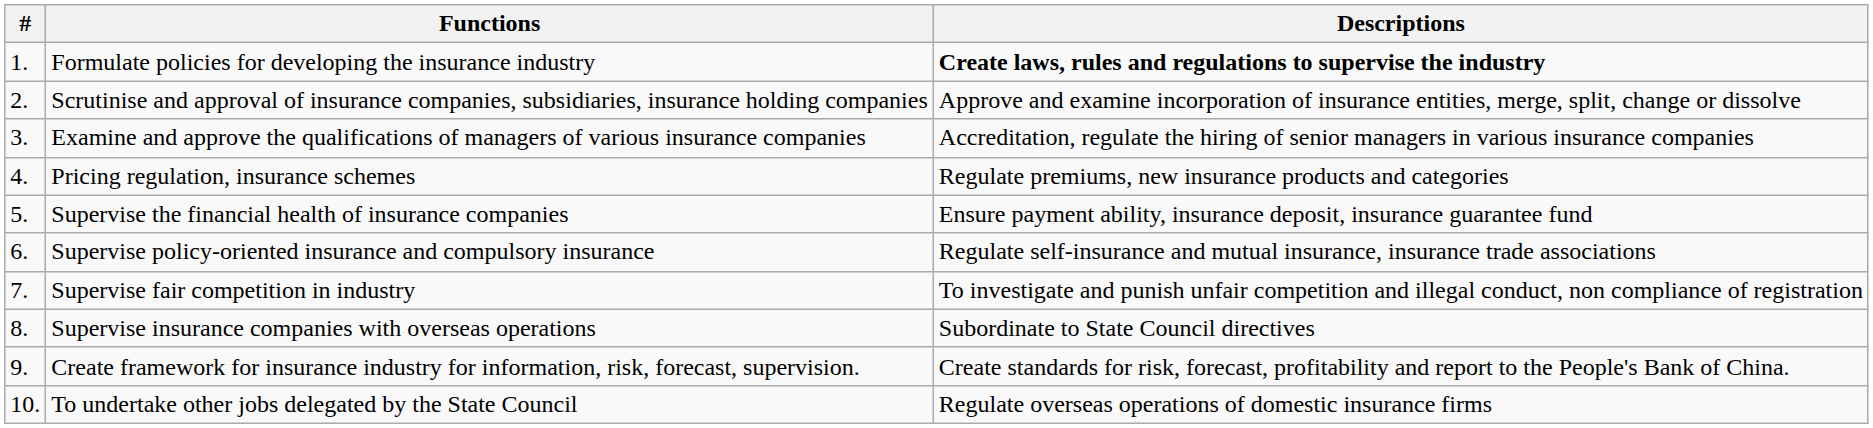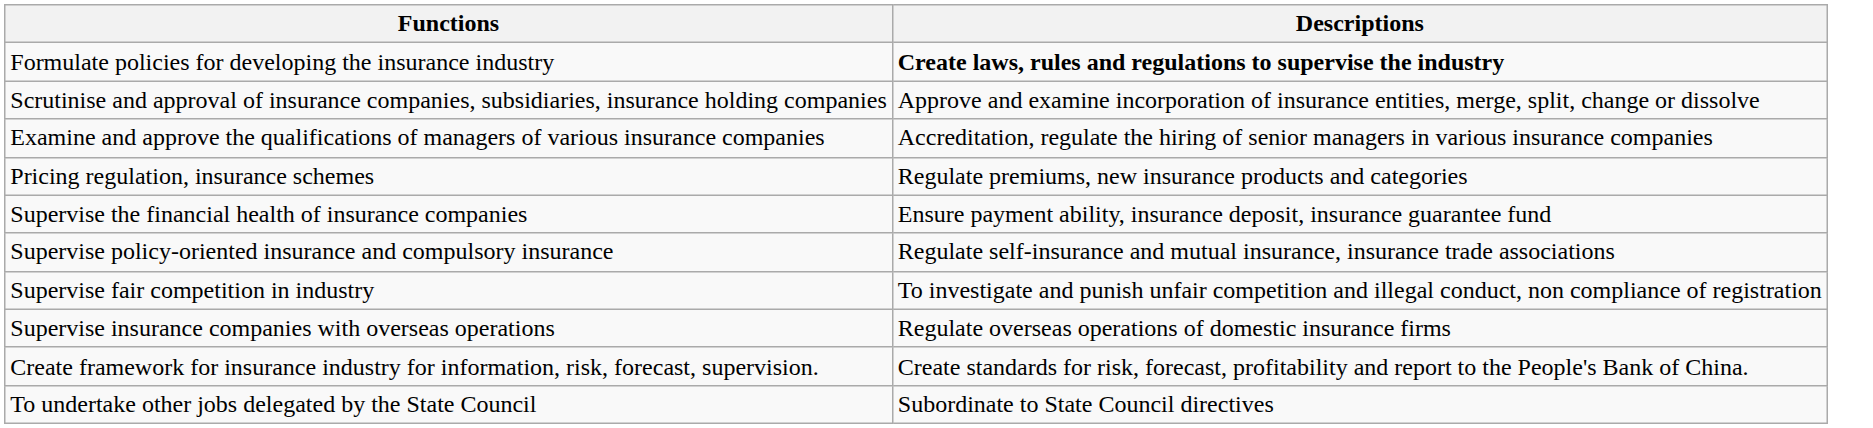 <table class="wikitable">
 <tr>
-<th>#</th>
 <th>Functions</th>
 <th>Descriptions</th>
 </tr>
 <tr>
-<td>1.</td>
 <td>Formulate policies for developing the insurance industry</td>
 <td><strong>Create laws, rules and regulations to supervise the industry</strong></td>
 </tr>
 <tr>
-<td>2.</td>
 <td>Scrutinise and approval of insurance companies, subsidiaries, insurance holding companies</td>
 <td>Approve and examine incorporation of insurance entities, merge, split, change or dissolve</td>
 </tr>
 <tr>
-<td>3.</td>
 <td>Examine and approve the qualifications of managers of various insurance companies</td>
 <td>Accreditation, regulate the hiring of senior managers in various insurance companies</td>
 </tr>
 <tr>
-<td>4.</td>
 <td>Pricing regulation, insurance schemes</td>
 <td>Regulate premiums, new insurance products and categories</td>
 </tr>
 <tr>
-<td>5.</td>
 <td>Supervise the financial health of insurance companies</td>
 <td>Ensure payment ability, insurance deposit, insurance guarantee fund</td>
 </tr>
 <tr>
-<td>6.</td>
 <td>Supervise policy-oriented insurance and compulsory insurance</td>
 <td>Regulate self-insurance and mutual insurance, insurance trade associations</td>
 </tr>
 <tr>
-<td>7.</td>
 <td>Supervise fair competition in industry</td>
 <td>To investigate and punish unfair competition and illegal conduct, non compliance of registration</td>
 </tr>
 <tr>
-<td>8.</td>
 <td>Supervise insurance companies with overseas operations</td>
-<td>Subordinate to State Council directives</td>
+<td>Regulate overseas operations of domestic insurance firms</td>
 </tr>
 <tr>
-<td>9.</td>
 <td>Create framework for insurance industry for information, risk, forecast, supervision.</td>
 <td>Create standards for risk, forecast, profitability and report to the People's Bank of China.</td>
 </tr>
 <tr>
-<td>10.</td>
 <td>To undertake other jobs delegated by the State Council</td>
-<td>Regulate overseas operations of domestic insurance firms</td>
+<td>Subordinate to State Council directives</td>
 </tr>
 </table>
